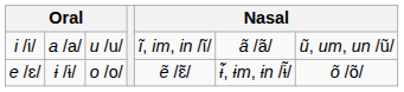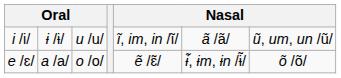 <table class="wikitable" style="text-align: center;">
 <tr>
 <th colspan="3">Oral</th>
 <th rowspan="3"></th>
 <th colspan="3">Nasal</th>
 </tr>
 <tr>
 <td><em>i</em> /i/</td>
-<td><em>a</em> /a/</td>
+<td><em>ɨ</em> /ɨ/</td>
 <td><em>u</em> /u/</td>
 <td><em>ĩ</em>, <em>im</em>, <em>in</em> /ĩ/</td>
 <td><em>ã</em> /ã/</td>
 <td><em>ũ</em>, <em>um</em>, <em>un</em> /ũ/</td>
 </tr>
 <tr>
 <td><em>e</em> /ɛ/</td>
-<td><em>ɨ</em> /ɨ/</td>
+<td><em>a</em> /a/</td>
 <td><em>o</em> /o/</td>
 <td><em>ẽ</em> /ɛ̃/</td>
 <td><em>ɨ̃</em>, <em>ɨm</em>, <em>ɨn</em> /ɨ̃/</td>
 <td><em>õ</em> /õ/</td>
 </tr>
 </table>
